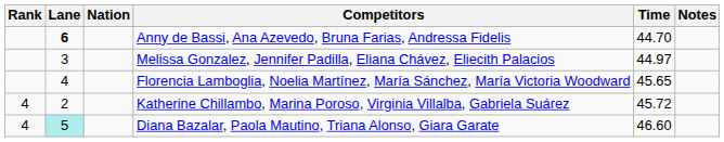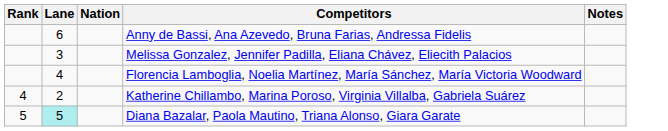 <table class="wikitable sortable" style="text-align:center">
 <tr>
 <th>Rank</th>
 <th>Lane</th>
 <th>Nation</th>
 <th>Competitors</th>
-<th>Time</th>
 <th>Notes</th>
 </tr>
 <tr>
 <td></td>
-<td><strong>6</strong></td>
+<td>6</td>
 <td align=left></td>
 <td align=left><a href='#'>Anny de Bassi</a>, <a href='#'>Ana Azevedo</a>, <a href='#'>Bruna Farias</a>, <a href='#'>Andressa Fidelis</a></td>
-<td>44.70</td>
 <td></td>
 </tr>
 <tr>
 <td></td>
 <td>3</td>
 <td align=left></td>
 <td align=left><a href='#'>Melissa Gonzalez</a>, <a href='#'>Jennifer Padilla</a>, <a href='#'>Eliana Chávez</a>, <a href='#'>Eliecith Palacios</a></td>
-<td>44.97</td>
 <td></td>
 </tr>
 <tr>
 <td></td>
 <td>4</td>
 <td align=left></td>
 <td align=left><a href='#'>Florencia Lamboglia</a>, <a href='#'>Noelia Martínez</a>, <a href='#'>María Sánchez</a>, <a href='#'>María Victoria Woodward</a></td>
-<td>45.65</td>
 <td></td>
 </tr>
 <tr>
 <td>4</td>
 <td>2</td>
 <td align=left></td>
 <td align=left><a href='#'>Katherine Chillambo</a>, <a href='#'>Marina Poroso</a>, <a href='#'>Virginia Villalba</a>, <a href='#'>Gabriela Suárez</a></td>
-<td>45.72</td>
 <td></td>
 </tr>
 <tr>
-<td>4</td>
+<td>5</td>
 <td style="background: paleturquoise;">5</td>
 <td align=left></td>
 <td align=left><a href='#'>Diana Bazalar</a>, <a href='#'>Paola Mautino</a>, <a href='#'>Triana Alonso</a>, <a href='#'>Giara Garate</a></td>
-<td>46.60</td>
 <td></td>
 </tr>
 </table>
